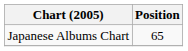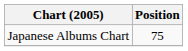 <table class="wikitable" style="text-align:center;">
 <tr>
 <th>Chart (2005)</th>
 <th>Position</th>
 </tr>
 <tr>
 <td align="left">Japanese Albums Chart</td>
-<td>65</td>
+<td>75</td>
 </tr>
 <tr>
 </tr>
 </table>
